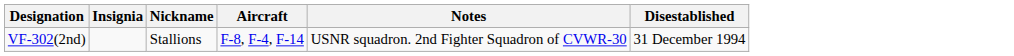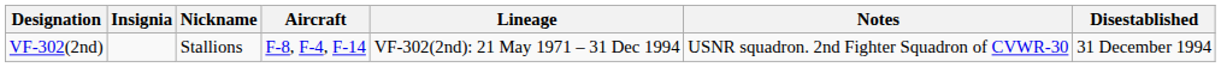 <table class="wikitable">
 <tr>
 <th>Designation</th>
 <th>Insignia</th>
 <th>Nickname</th>
 <th>Aircraft</th>
+<th>Lineage</th>
 <th>Notes</th>
 <th>Disestablished</th>
 </tr>
 <tr>
 <td><a href='#'>VF-302</a>(2nd)</td>
 <td></td>
 <td>Stallions</td>
 <td><a href='#'>F-8</a>, <a href='#'>F-4</a>, <a href='#'>F-14</a></td>
+<td style="white-space: nowrap;">VF-302(2nd): 21 May 1971 – 31 Dec 1994</td>
 <td>USNR squadron. 2nd Fighter Squadron of <a href='#'>CVWR-30</a></td>
 <td>31 December 1994</td>
 </tr>
 </table>
